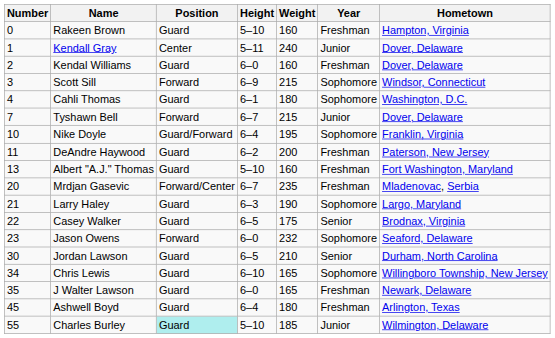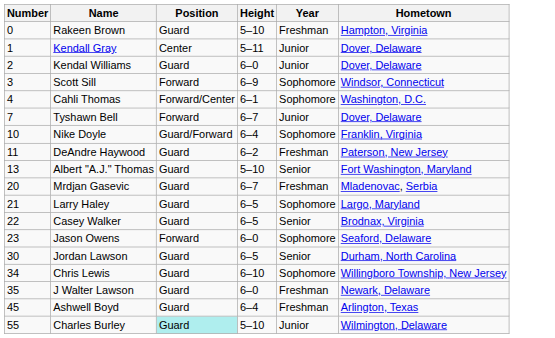 <table class="wikitable sortable" style="font-size: 95%;">
 <tr>
 <th>Number</th>
 <th>Name</th>
 <th>Position</th>
 <th>Height</th>
-<th>Weight</th>
 <th>Year</th>
 <th>Hometown</th>
 </tr>
 <tr>
 <td>0</td>
 <td>Rakeen Brown</td>
 <td>Guard</td>
 <td>5–10</td>
-<td>160</td>
 <td>Freshman</td>
 <td><a href='#'>Hampton, Virginia</a></td>
 </tr>
 <tr>
 <td>1</td>
 <td><a href='#'>Kendall Gray</a></td>
 <td>Center</td>
 <td>5–11</td>
-<td>240</td>
 <td>Junior</td>
 <td><a href='#'>Dover, Delaware</a></td>
 </tr>
 <tr>
 <td>2</td>
 <td>Kendal Williams</td>
 <td>Guard</td>
 <td>6–0</td>
-<td>160</td>
-<td>Freshman</td>
+<td>Junior</td>
 <td><a href='#'>Dover, Delaware</a></td>
 </tr>
 <tr>
 <td>3</td>
 <td>Scott Sill</td>
 <td>Forward</td>
 <td>6–9</td>
-<td>215</td>
 <td>Sophomore</td>
 <td><a href='#'>Windsor, Connecticut</a></td>
 </tr>
 <tr>
 <td>4</td>
 <td>Cahli Thomas</td>
-<td>Guard</td>
+<td>Forward/Center</td>
 <td>6–1</td>
-<td>180</td>
 <td>Sophomore</td>
 <td><a href='#'>Washington, D.C.</a></td>
 </tr>
 <tr>
 <td>7</td>
 <td>Tyshawn Bell</td>
 <td>Forward</td>
 <td>6–7</td>
-<td>215</td>
 <td>Junior</td>
 <td><a href='#'>Dover, Delaware</a></td>
 </tr>
 <tr>
 <td>10</td>
 <td>Nike Doyle</td>
 <td>Guard/Forward</td>
 <td>6–4</td>
-<td>195</td>
 <td>Sophomore</td>
 <td><a href='#'>Franklin, Virginia</a></td>
 </tr>
 <tr>
 <td>11</td>
 <td>DeAndre Haywood</td>
 <td>Guard</td>
 <td>6–2</td>
-<td>200</td>
 <td>Freshman</td>
 <td><a href='#'>Paterson, New Jersey</a></td>
 </tr>
 <tr>
 <td>13</td>
 <td>Albert "A.J." Thomas</td>
 <td>Guard</td>
 <td>5–10</td>
-<td>160</td>
-<td>Freshman</td>
+<td>Senior</td>
 <td><a href='#'>Fort Washington, Maryland</a></td>
 </tr>
 <tr>
 <td>20</td>
 <td>Mrdjan Gasevic</td>
-<td>Forward/Center</td>
+<td>Guard</td>
 <td>6–7</td>
-<td>235</td>
 <td>Freshman</td>
 <td><a href='#'>Mladenovac</a>, <a href='#'>Serbia</a></td>
 </tr>
 <tr>
 <td>21</td>
 <td>Larry Haley</td>
 <td>Guard</td>
-<td>6–3</td>
-<td>190</td>
+<td>6–5</td>
 <td>Sophomore</td>
 <td><a href='#'>Largo, Maryland</a></td>
 </tr>
 <tr>
 <td>22</td>
 <td>Casey Walker</td>
 <td>Guard</td>
 <td>6–5</td>
-<td>175</td>
 <td>Senior</td>
 <td><a href='#'>Brodnax, Virginia</a></td>
 </tr>
 <tr>
 <td>23</td>
 <td>Jason Owens</td>
 <td>Forward</td>
 <td>6–0</td>
-<td>232</td>
 <td>Sophomore</td>
 <td><a href='#'>Seaford, Delaware</a></td>
 </tr>
 <tr>
 <td>30</td>
 <td>Jordan Lawson</td>
 <td>Guard</td>
 <td>6–5</td>
-<td>210</td>
 <td>Senior</td>
 <td><a href='#'>Durham, North Carolina</a></td>
 </tr>
 <tr>
 <td>34</td>
 <td>Chris Lewis</td>
 <td>Guard</td>
 <td>6–10</td>
-<td>165</td>
 <td>Sophomore</td>
 <td><a href='#'>Willingboro Township, New Jersey</a></td>
 </tr>
 <tr>
 <td>35</td>
 <td>J Walter Lawson</td>
 <td>Guard</td>
 <td>6–0</td>
-<td>165</td>
 <td>Freshman</td>
 <td><a href='#'>Newark, Delaware</a></td>
 </tr>
 <tr>
 <td>45</td>
 <td>Ashwell Boyd</td>
 <td>Guard</td>
 <td>6–4</td>
-<td>180</td>
 <td>Freshman</td>
 <td><a href='#'>Arlington, Texas</a></td>
 </tr>
 <tr>
 <td>55</td>
 <td>Charles Burley</td>
 <td style="background: paleturquoise;">Guard</td>
 <td>5–10</td>
-<td>185</td>
 <td>Junior</td>
 <td><a href='#'>Wilmington, Delaware</a></td>
 </tr>
 </table>
